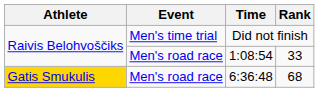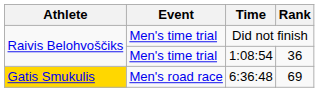 <table class=wikitable style="font-size:90%">
 <tr>
 <th>Athlete</th>
 <th>Event</th>
 <th>Time</th>
 <th>Rank</th>
 </tr>
 <tr align=center>
 <td align=left rowspan=2><a href='#'>Raivis Belohvoščiks</a></td>
 <td align=left><a href='#'>Men's time trial</a></td>
 <td colspan=2>Did not finish</td>
 </tr>
 <tr align=center>
-<td align=left><a href='#'>Men's road race</a></td>
+<td align=left><a href='#'>Men's time trial</a></td>
 <td>1:08:54</td>
-<td>33</td>
+<td>36</td>
 </tr>
 <tr align=center>
 <td align=left style="background: gold;"><a href='#'>Gatis Smukulis</a></td>
 <td align=left><a href='#'>Men's road race</a></td>
 <td>6:36:48</td>
-<td>68</td>
+<td>69</td>
 </tr>
 </table>
